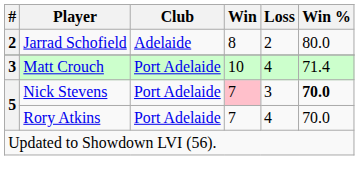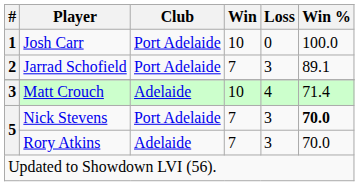 <table class="wikitable">
 <tr>
 <th>#</th>
 <th>Player</th>
 <th>Club</th>
 <th>Win</th>
 <th>Loss</th>
 <th>Win %</th>
 </tr>
 <tr>
+<th>1</th>
+<td><a href='#'>Josh Carr</a></td>
+<td><a href='#'>Port Adelaide</a></td>
+<td>10</td>
+<td>0</td>
+<td>100.0</td>
+</tr>
+<tr>
 <th>2</th>
 <td><a href='#'>Jarrad Schofield</a></td>
-<td><a href='#'>Adelaide</a></td>
-<td>8</td>
-<td>2</td>
-<td>80.0</td>
+<td><a href='#'>Port Adelaide</a></td>
+<td>7</td>
+<td>3</td>
+<td>89.1</td>
 </tr>
 <tr>
 </tr>
 <tr style="background:#cfc;">
 <th>3</th>
 <td><a href='#'>Matt Crouch</a></td>
-<td><a href='#'>Port Adelaide</a></td>
+<td><a href='#'>Adelaide</a></td>
 <td>10</td>
 <td>4</td>
 <td>71.4</td>
 </tr>
 <tr>
 <th rowspan="2">5</th>
 <td><a href='#'>Nick Stevens</a></td>
 <td><a href='#'>Port Adelaide</a></td>
-<td style="background: pink;">7</td>
+<td>7</td>
 <td>3</td>
 <td><strong>70.0</strong></td>
 </tr>
 <tr>
 <td><a href='#'>Rory Atkins</a></td>
-<td><a href='#'>Port Adelaide</a></td>
+<td><a href='#'>Adelaide</a></td>
 <td>7</td>
-<td>4</td>
+<td>3</td>
 <td>70.0</td>
 </tr>
 <tr>
 <td colspan="6">Updated to Showdown LVI (56).</td>
 </tr>
 </table>
